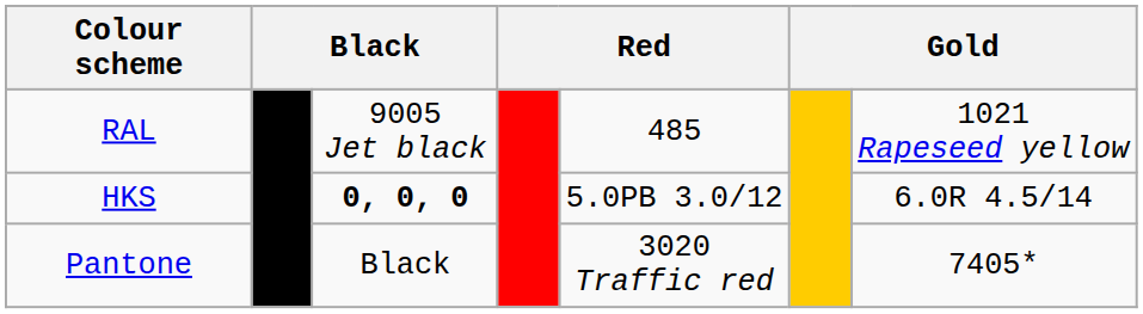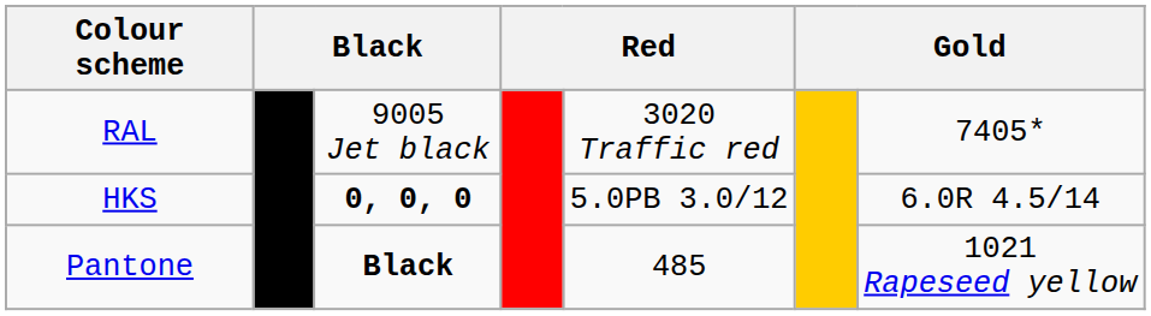 <table class="wikitable">
 <tr>
 <th scope="col" style="width:100px;">Colour scheme</th>
 <th colspan="2" scope="col" style="width:100px;">Black</th>
 <th colspan="2" scope="col" style="width:100px;">Red</th>
 <th colspan="2" scope="col" style="width:100px;">Gold</th>
 </tr>
 <tr align=center>
 <td><a href='#'>RAL</a></td>
 <td rowspan="3" style="background:#000; width:20px;"></td>
 <td>9005<br><em>Jet black</em></td>
 <td rowspan="3" style="background:#f00; width:20px;"></td>
-<td>485</td>
+<td>3020<br><em>Traffic red</em></td>
 <td rowspan="3" style="background:#fc0; width:20px;"></td>
-<td>1021<br><em><a href='#'>Rapeseed</a> yellow</em></td>
+<td>7405*</td>
 </tr>
 <tr align=center>
 <td><a href='#'>HKS</a></td>
 <td><strong>0, 0, 0</strong></td>
 <td>5.0PB 3.0/12</td>
 <td>6.0R 4.5/14</td>
 </tr>
 <tr align=center>
 <td><a href='#'>Pantone</a></td>
-<td>Black</td>
-<td>3020<br><em>Traffic red</em></td>
-<td>7405*</td>
+<td><strong>Black</strong></td>
+<td>485</td>
+<td>1021<br><em><a href='#'>Rapeseed</a> yellow</em></td>
 </tr>
 </table>
